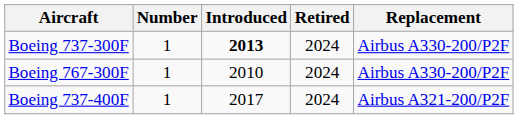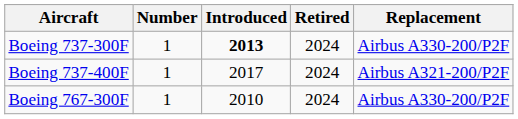 <table class="wikitable" style="border-collapse;text-align:center;margin:1em auto">
 <tr>
 <th>Aircraft</th>
 <th>Number</th>
 <th>Introduced</th>
 <th>Retired</th>
 <th>Replacement</th>
 </tr>
 <tr>
 <td><a href='#'>Boeing 737-300F</a></td>
 <td>1</td>
 <td><strong>2013</strong></td>
 <td>2024</td>
 <td><a href='#'>Airbus A330-200/P2F</a></td>
 </tr>
 <tr>
+<td><a href='#'>Boeing 737-400F</a></td>
+<td>1</td>
+<td>2017</td>
+<td>2024</td>
+<td><a href='#'>Airbus A321-200/P2F</a></td>
+</tr>
+<tr>
 <td><a href='#'>Boeing 767-300F</a></td>
 <td>1</td>
 <td>2010</td>
 <td>2024</td>
 <td><a href='#'>Airbus A330-200/P2F</a></td>
 </tr>
-<tr>
-<td><a href='#'>Boeing 737-400F</a></td>
-<td>1</td>
-<td>2017</td>
-<td>2024</td>
-<td><a href='#'>Airbus A321-200/P2F</a></td>
-</tr>
 </table>
